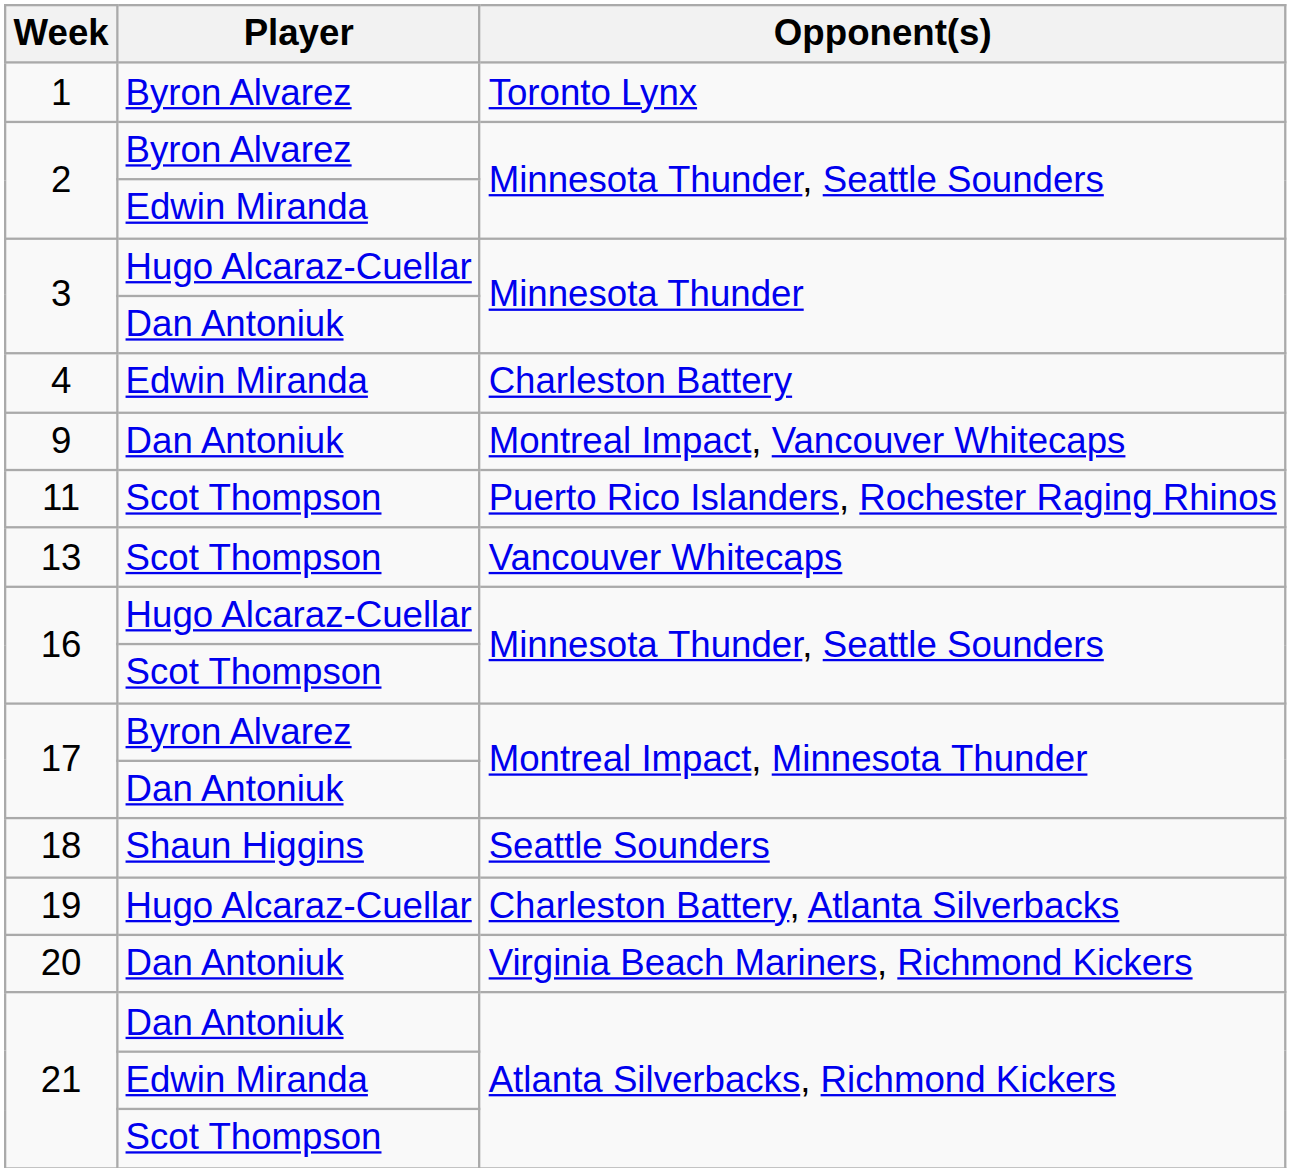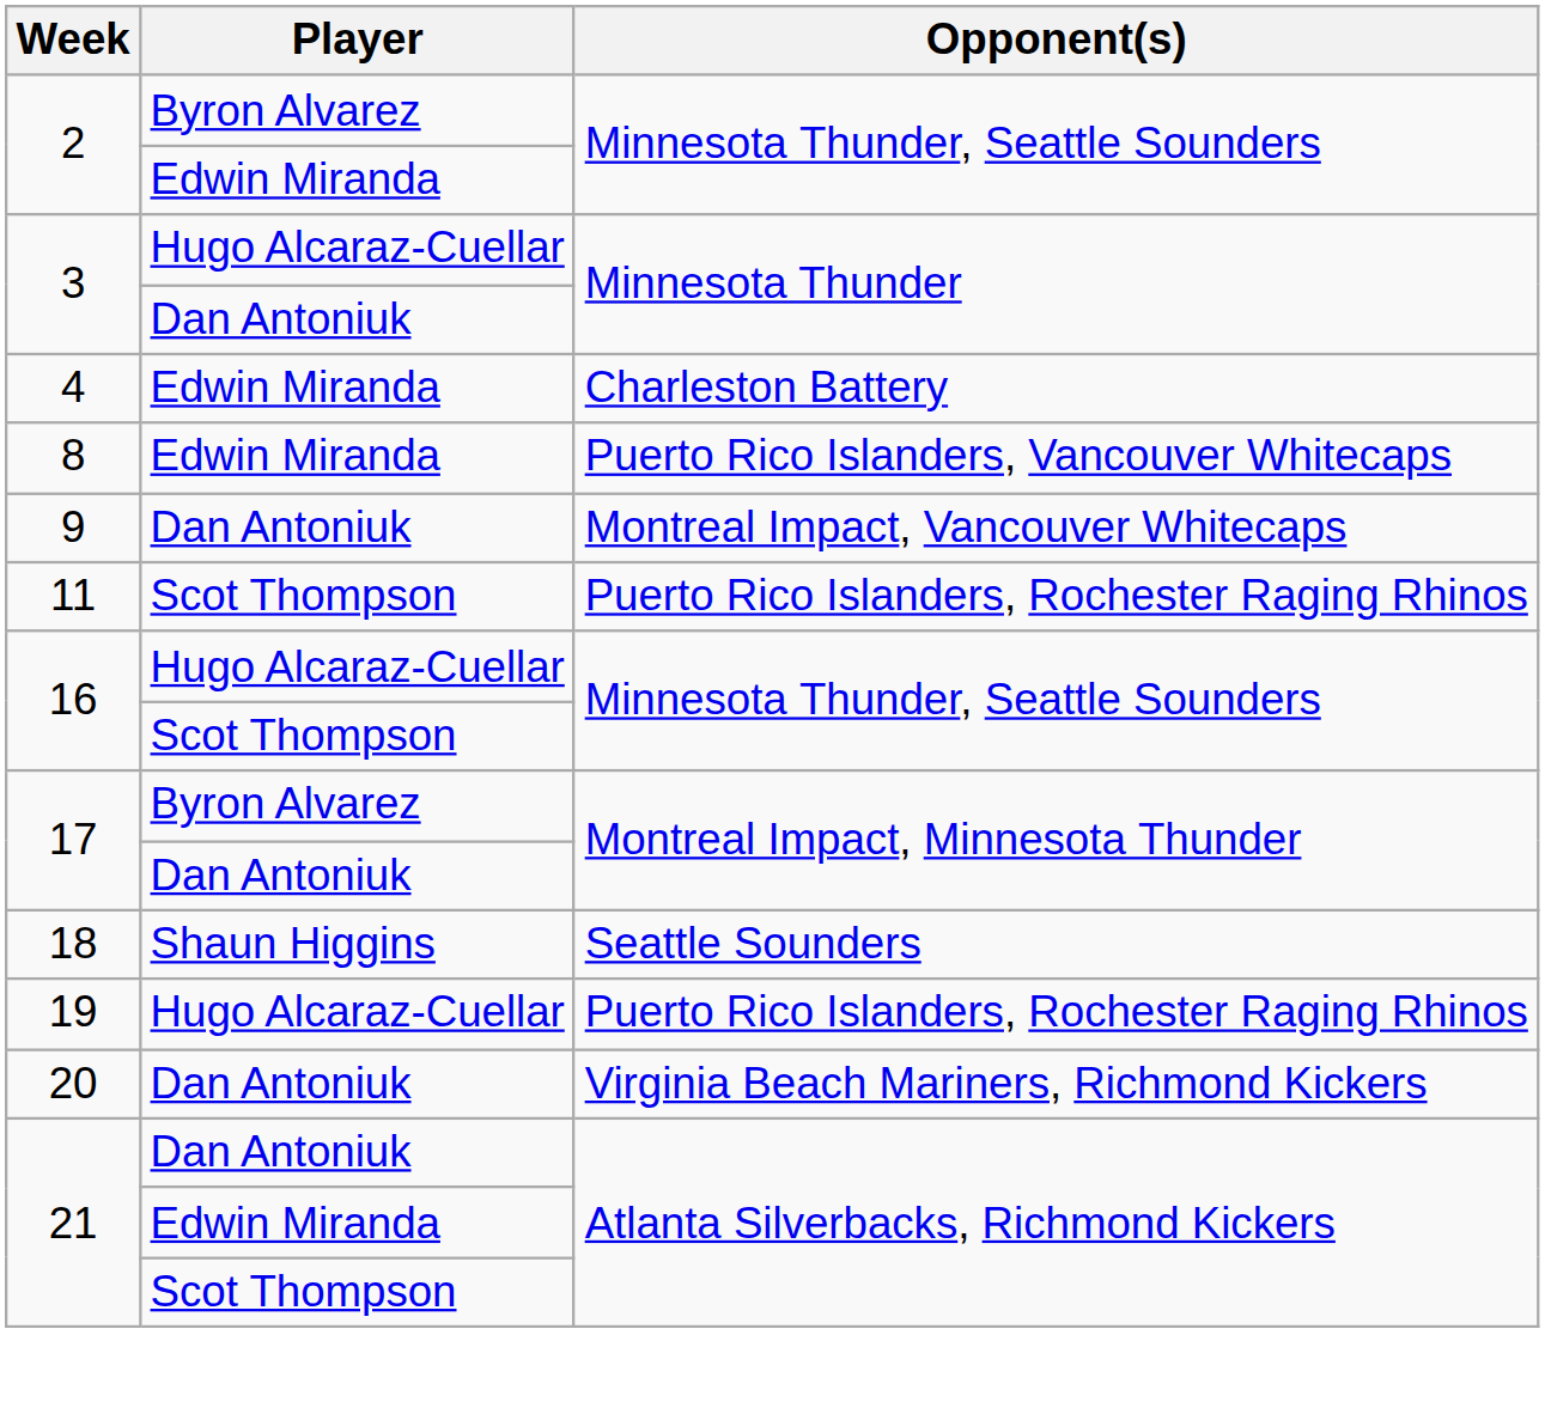 <table class=wikitable>
 <tr>
 <th>Week</th>
 <th>Player</th>
 <th>Opponent(s)</th>
-</tr>
-<tr>
-<td align=center>1</td>
-<td> <a href='#'>Byron Alvarez</a></td>
-<td><a href='#'>Toronto Lynx</a></td>
 </tr>
 <tr>
 <td rowspan=2 align=center>2</td>
 <td> <a href='#'>Byron Alvarez</a></td>
 <td rowspan=2><a href='#'>Minnesota Thunder</a>, <a href='#'>Seattle Sounders</a></td>
 </tr>
 <tr>
 <td> <a href='#'>Edwin Miranda</a></td>
 </tr>
 <tr>
 <td rowspan=2 align=center>3</td>
 <td> <a href='#'>Hugo Alcaraz-Cuellar</a></td>
 <td rowspan=2><a href='#'>Minnesota Thunder</a></td>
 </tr>
 <tr>
 <td> <a href='#'>Dan Antoniuk</a></td>
 </tr>
 <tr>
 <td align=center>4</td>
 <td> <a href='#'>Edwin Miranda</a></td>
 <td><a href='#'>Charleston Battery</a></td>
 </tr>
 <tr>
+<td align=center>8</td>
+<td> <a href='#'>Edwin Miranda</a></td>
+<td><a href='#'>Puerto Rico Islanders</a>, <a href='#'>Vancouver Whitecaps</a></td>
+</tr>
+<tr>
 <td align=center>9</td>
 <td> <a href='#'>Dan Antoniuk</a></td>
 <td><a href='#'>Montreal Impact</a>, <a href='#'>Vancouver Whitecaps</a></td>
 </tr>
 <tr>
 <td align=center>11</td>
 <td> <a href='#'>Scot Thompson</a></td>
 <td><a href='#'>Puerto Rico Islanders</a>, <a href='#'>Rochester Raging Rhinos</a></td>
-</tr>
-<tr>
-<td align=center>13</td>
-<td> <a href='#'>Scot Thompson</a></td>
-<td><a href='#'>Vancouver Whitecaps</a></td>
 </tr>
 <tr>
 <td rowspan=2 align=center>16</td>
 <td> <a href='#'>Hugo Alcaraz-Cuellar</a></td>
 <td rowspan=2><a href='#'>Minnesota Thunder</a>, <a href='#'>Seattle Sounders</a></td>
 </tr>
 <tr>
 <td> <a href='#'>Scot Thompson</a></td>
 </tr>
 <tr>
 <td rowspan=2 align=center>17</td>
 <td> <a href='#'>Byron Alvarez</a></td>
 <td rowspan=2><a href='#'>Montreal Impact</a>, <a href='#'>Minnesota Thunder</a></td>
 </tr>
 <tr>
 <td> <a href='#'>Dan Antoniuk</a></td>
 </tr>
 <tr>
 <td align=center>18</td>
 <td> <a href='#'>Shaun Higgins</a></td>
 <td><a href='#'>Seattle Sounders</a></td>
 </tr>
 <tr>
 <td align=center>19</td>
 <td> <a href='#'>Hugo Alcaraz-Cuellar</a></td>
-<td><a href='#'>Charleston Battery</a>, <a href='#'>Atlanta Silverbacks</a></td>
+<td><a href='#'>Puerto Rico Islanders</a>, <a href='#'>Rochester Raging Rhinos</a></td>
 </tr>
 <tr>
 <td align=center>20</td>
 <td> <a href='#'>Dan Antoniuk</a></td>
 <td><a href='#'>Virginia Beach Mariners</a>, <a href='#'>Richmond Kickers</a></td>
 </tr>
 <tr>
 <td rowspan=3 align=center>21</td>
 <td> <a href='#'>Dan Antoniuk</a></td>
 <td rowspan=3><a href='#'>Atlanta Silverbacks</a>, <a href='#'>Richmond Kickers</a></td>
 </tr>
 <tr>
 <td> <a href='#'>Edwin Miranda</a></td>
 </tr>
 <tr>
 <td> <a href='#'>Scot Thompson</a></td>
 </tr>
 </table>
